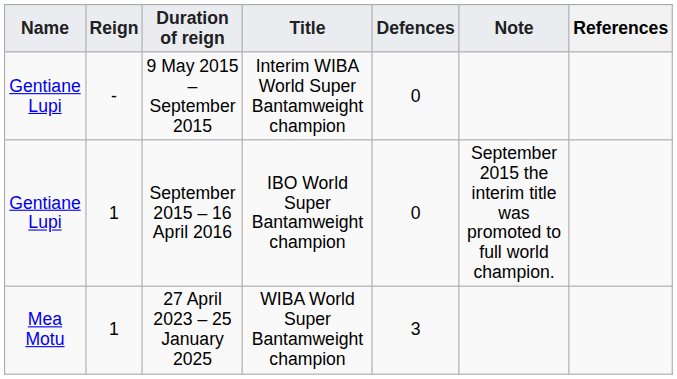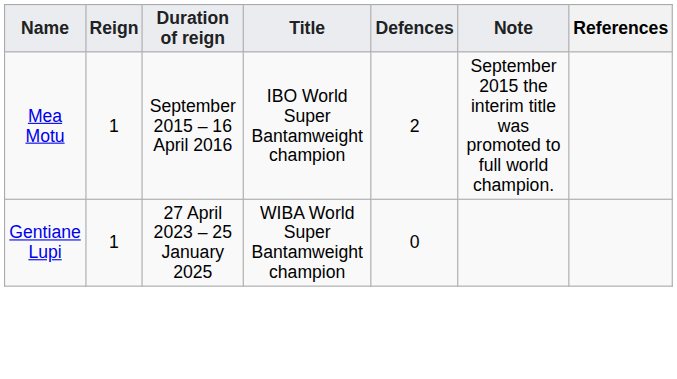 <table class="wikitable" style="font-weight:bold; text-align:center;">
 <tr>
 <th style="vertical-align:middle; background-color:#EAECF0; color:#202122;">Name</th>
 <th style="vertical-align:middle; background-color:#EAECF0; color:#202122;">Reign</th>
 <th style="vertical-align:middle; background-color:#EAECF0; color:#202122;">Duration of reign</th>
 <th style="vertical-align:middle; background-color:#EAECF0; color:#202122;">Title</th>
 <th style="vertical-align:middle; background-color:#EAECF0; color:#202122;">Defences</th>
 <th style="vertical-align:middle; background-color:#EAECF0; color:#202122;">Note</th>
 <th>References</th>
 </tr>
 <tr style="font-weight:normal;">
-<td><a href='#'>Gentiane Lupi</a></td>
-<td>-</td>
-<td>9 May 2015 – September 2015</td>
-<td>Interim WIBA World Super Bantamweight champion</td>
-<td>0</td>
-<td></td>
+<td><a href='#'>Mea Motu</a></td>
+<td>1</td>
+<td>September 2015 – 16 April 2016</td>
+<td>IBO World Super Bantamweight champion</td>
+<td>2</td>
+<td>September 2015 the interim title was promoted to full world champion.</td>
 <td></td>
 </tr>
 <tr style="font-weight:normal;">
 <td><a href='#'>Gentiane Lupi</a></td>
 <td>1</td>
-<td>September 2015 – 16 April 2016</td>
-<td>IBO World Super Bantamweight champion</td>
-<td>0</td>
-<td>September 2015 the interim title was promoted to full world champion.</td>
-<td></td>
-</tr>
-<tr style="font-weight:normal;">
-<td><a href='#'>Mea Motu</a></td>
-<td>1</td>
 <td>27 April 2023 – 25 January 2025</td>
 <td>WIBA World Super Bantamweight champion</td>
-<td>3</td>
+<td>0</td>
 <td></td>
 <td></td>
 </tr>
 </table>
